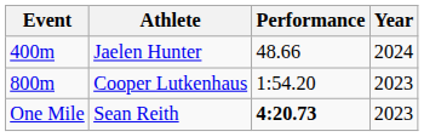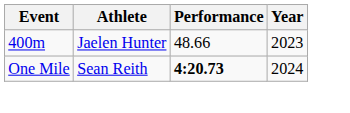 <table class="wikitable">
 <tr>
 <th>Event</th>
 <th>Athlete</th>
 <th>Performance</th>
 <th>Year</th>
 </tr>
 <tr>
 <td><a href='#'>400m</a></td>
 <td><a href='#'>Jaelen Hunter</a></td>
 <td>48.66</td>
-<td>2024</td>
-</tr>
-<tr>
-<td><a href='#'>800m</a></td>
-<td><a href='#'>Cooper Lutkenhaus</a></td>
-<td>1:54.20</td>
 <td>2023</td>
 </tr>
 <tr>
 <td><a href='#'>One Mile</a></td>
 <td><a href='#'>Sean Reith</a></td>
 <td><strong>4:20.73</strong></td>
-<td>2023</td>
+<td>2024</td>
 </tr>
 </table>
